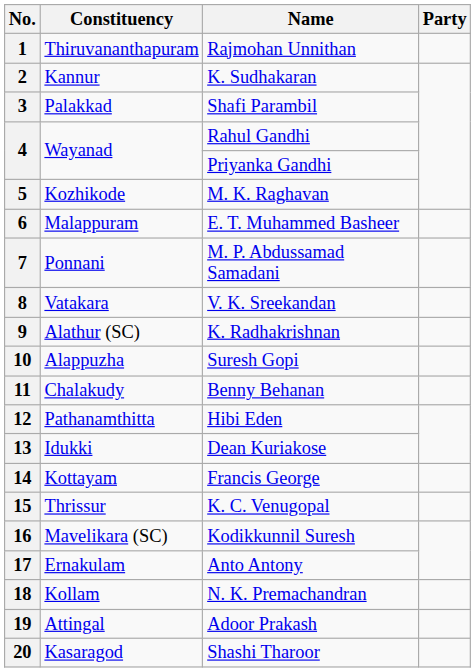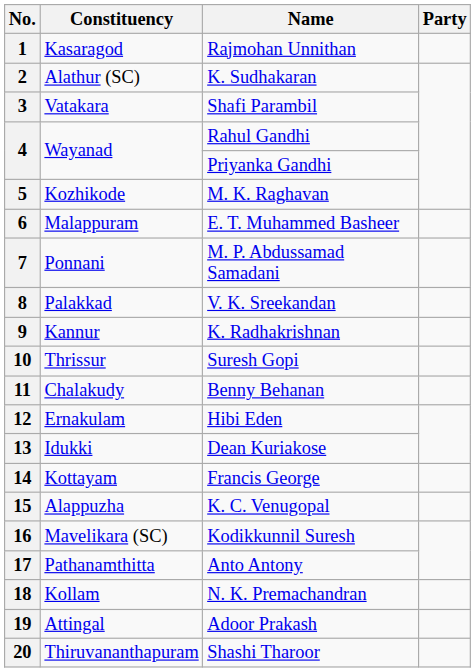 <table class="sortable wikitable">
 <tr>
 <th>No.</th>
 <th style="width:120px">Constituency</th>
 <th style="width:180px">Name</th>
 <th colspan=2>Party</th>
 </tr>
 <tr>
 <th>1</th>
-<td><a href='#'>Thiruvananthapuram</a></td>
+<td><a href='#'>Kasaragod</a></td>
 <td><a href='#'>Rajmohan Unnithan</a></td>
 <td></td>
 </tr>
 <tr>
 <th>2</th>
-<td><a href='#'>Kannur</a></td>
+<td><a href='#'>Alathur</a> (SC)</td>
 <td><a href='#'>K. Sudhakaran</a></td>
 </tr>
 <tr>
 <th>3</th>
-<td><a href='#'>Palakkad</a></td>
+<td><a href='#'>Vatakara</a></td>
 <td><a href='#'>Shafi Parambil</a></td>
 </tr>
 <tr>
 <th rowspan="2">4</th>
 <td rowspan="2"><a href='#'>Wayanad</a></td>
 <td><a href='#'>Rahul Gandhi</a> <br> </td>
 </tr>
 <tr>
 <td><a href='#'>Priyanka Gandhi</a> <br></td>
 </tr>
 <tr>
 <th>5</th>
 <td><a href='#'>Kozhikode</a></td>
 <td><a href='#'>M. K. Raghavan</a></td>
 </tr>
 <tr>
 <th>6</th>
 <td><a href='#'>Malappuram</a></td>
 <td><a href='#'>E. T. Muhammed Basheer</a></td>
 <td></td>
 </tr>
 <tr>
 <th>7</th>
 <td><a href='#'>Ponnani</a></td>
 <td><a href='#'>M. P. Abdussamad Samadani</a></td>
 </tr>
 <tr>
 <th>8</th>
-<td><a href='#'>Vatakara</a></td>
+<td><a href='#'>Palakkad</a></td>
 <td><a href='#'>V. K. Sreekandan</a></td>
 <td></td>
 </tr>
 <tr>
 <th>9</th>
-<td><a href='#'>Alathur</a> (SC)</td>
+<td><a href='#'>Kannur</a></td>
 <td><a href='#'>K. Radhakrishnan</a></td>
 <td></td>
 </tr>
 <tr>
 <th>10</th>
-<td><a href='#'>Alappuzha</a></td>
+<td><a href='#'>Thrissur</a></td>
 <td><a href='#'>Suresh Gopi</a></td>
 <td></td>
 </tr>
 <tr>
 <th>11</th>
 <td><a href='#'>Chalakudy</a></td>
 <td><a href='#'>Benny Behanan</a></td>
 <td></td>
 </tr>
 <tr>
 <th>12</th>
-<td><a href='#'>Pathanamthitta</a></td>
+<td><a href='#'>Ernakulam</a></td>
 <td><a href='#'>Hibi Eden</a></td>
 </tr>
 <tr>
 <th>13</th>
 <td><a href='#'>Idukki</a></td>
 <td><a href='#'>Dean Kuriakose</a></td>
 </tr>
 <tr>
 <th>14</th>
 <td><a href='#'>Kottayam</a></td>
 <td><a href='#'>Francis George</a></td>
 <td></td>
 </tr>
 <tr>
 <th>15</th>
-<td><a href='#'>Thrissur</a></td>
+<td><a href='#'>Alappuzha</a></td>
 <td><a href='#'>K. C. Venugopal</a></td>
 <td></td>
 </tr>
 <tr>
 <th>16</th>
 <td><a href='#'>Mavelikara</a> (SC)</td>
 <td><a href='#'>Kodikkunnil Suresh</a></td>
 </tr>
 <tr>
 <th>17</th>
-<td><a href='#'>Ernakulam</a></td>
+<td><a href='#'>Pathanamthitta</a></td>
 <td><a href='#'>Anto Antony</a></td>
 </tr>
 <tr>
 <th>18</th>
 <td><a href='#'>Kollam</a></td>
 <td><a href='#'>N. K. Premachandran</a></td>
 <td></td>
 </tr>
 <tr>
 <th>19</th>
 <td><a href='#'>Attingal</a></td>
 <td><a href='#'>Adoor Prakash</a></td>
 <td></td>
 </tr>
 <tr>
 <th>20</th>
-<td><a href='#'>Kasaragod</a></td>
+<td><a href='#'>Thiruvananthapuram</a></td>
 <td><a href='#'>Shashi Tharoor</a></td>
 </tr>
 </table>
